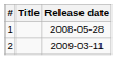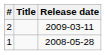 <table class="wikitable" style="text-align:center;">
 <tr>
 <th>#</th>
 <th>Title</th>
 <th>Release date</th>
 </tr>
 <tr>
+<td>2</td>
+<td align="left"></td>
+<td>2009-03-11</td>
+</tr>
+<tr>
 <td>1</td>
 <td align="left"></td>
 <td>2008-05-28</td>
 </tr>
-<tr>
-<td>2</td>
-<td align="left"></td>
-<td>2009-03-11</td>
-</tr>
 </table>
